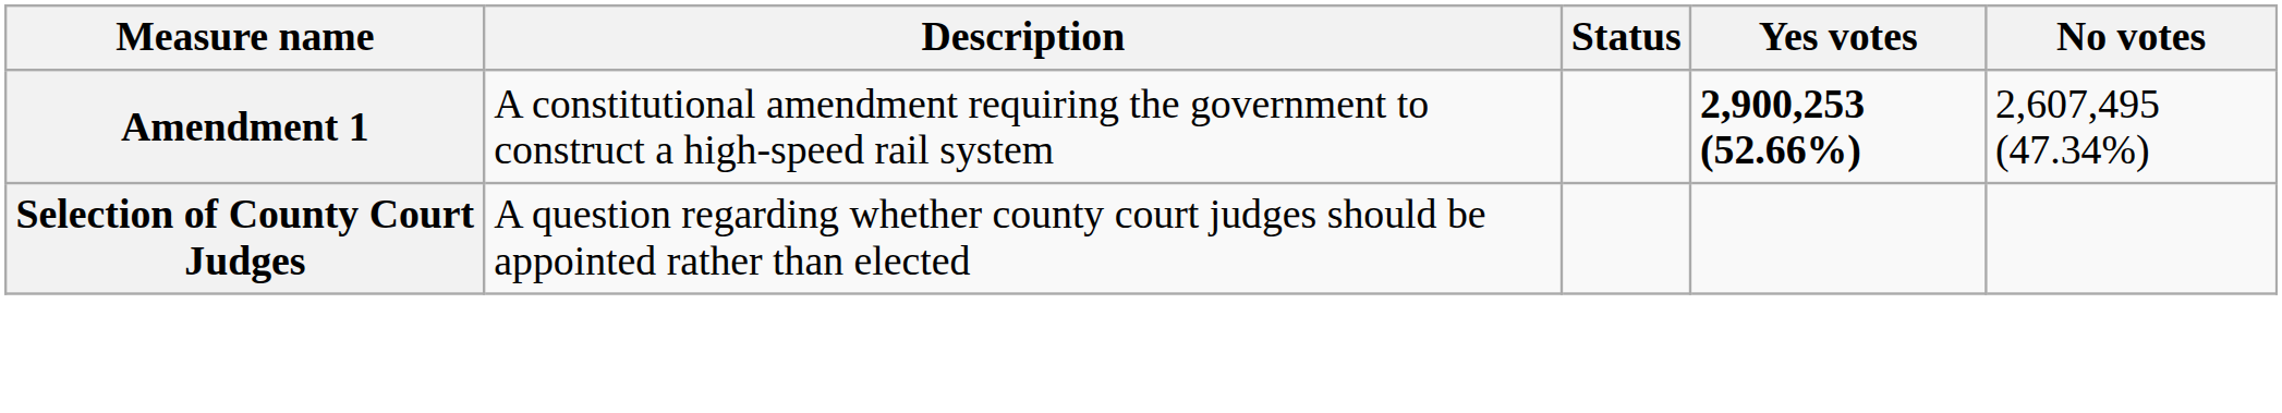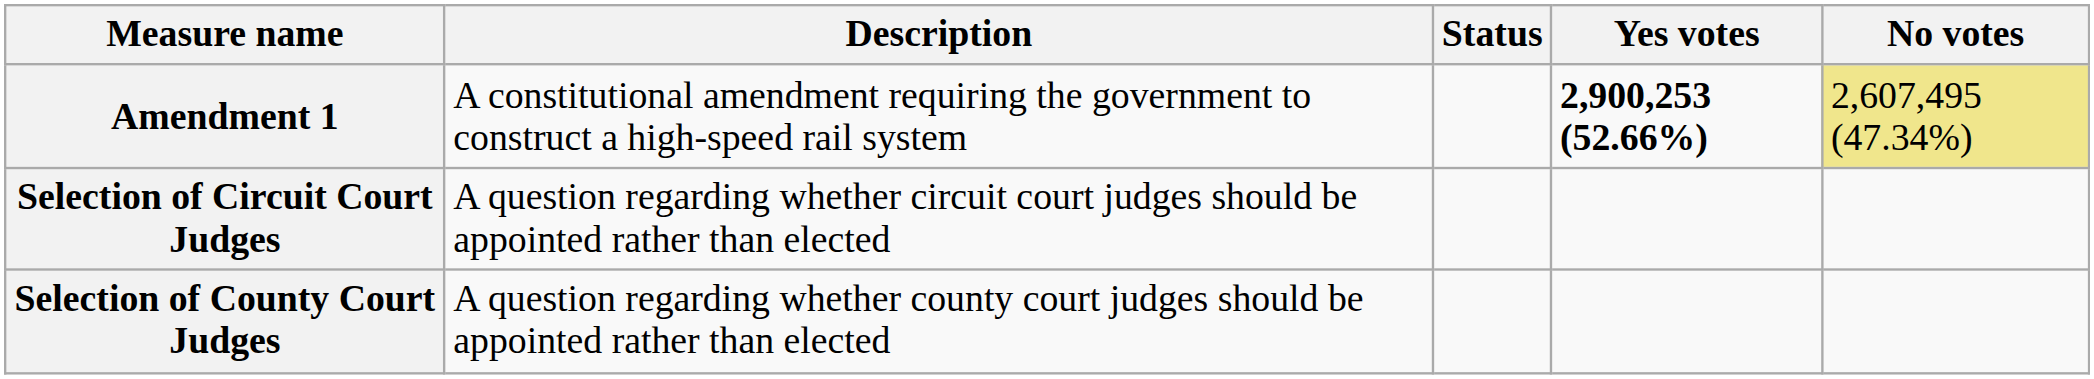 <table class="wikitable sortable plainrowheaders" style="width:100%">
 <tr>
 <th scope="col">Measure name</th>
 <th class="unsortable" scope="col">Description</th>
 <th scope="col">Status</th>
 <th scope="col">Yes votes</th>
 <th scope="col">No votes</th>
 </tr>
 <tr>
 <th scope="row">Amendment 1</th>
 <td>A constitutional amendment requiring the government to construct a high-speed rail system</td>
 <td></td>
 <td><strong>2,900,253 (52.66%)</strong></td>
-<td>2,607,495 (47.34%)</td>
+<td style="background: khaki;">2,607,495 (47.34%)</td>
+</tr>
+<tr>
+<th scope="row">Selection of Circuit Court Judges</th>
+<td>A question regarding whether circuit court judges should be appointed rather than elected</td>
+<td></td>
+<td></td>
+<td></td>
 </tr>
 <tr>
 <th scope="row">Selection of County Court Judges</th>
 <td>A question regarding whether county court judges should be appointed rather than elected</td>
 <td></td>
 <td></td>
 <td></td>
 </tr>
 </table>
